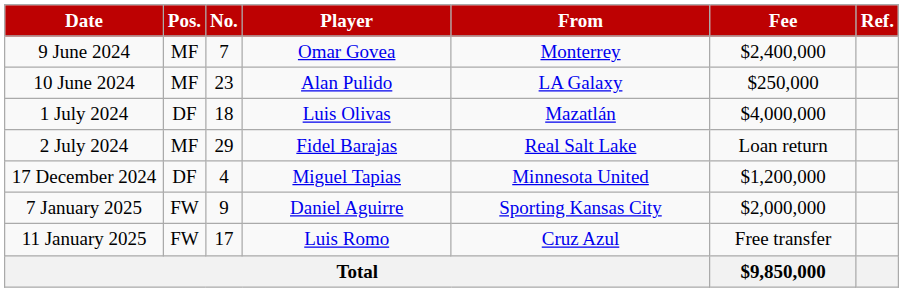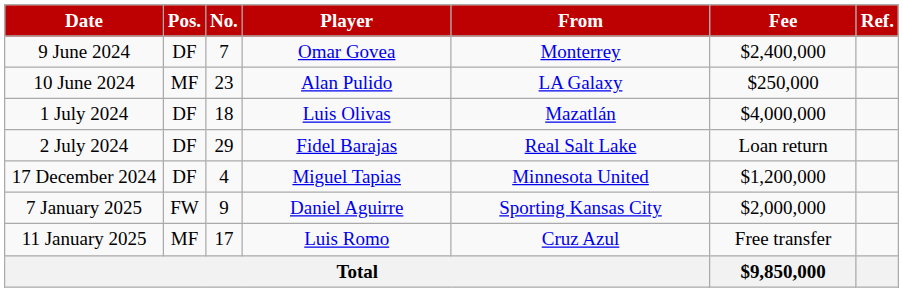 <table class="wikitable" style="text-align:center; font-size:95%; ">
 <tr>
 <th style="background:#bd0102; color:#FFFFFF; width:120px;">Date</th>
 <th style="background:#bd0102; color:#FFFFFF; width:20px;">Pos.</th>
 <th style="background:#bd0102; color:#FFFFFF; width:20px;">No.</th>
 <th style="background:#bd0102; color:#FFFFFF; width:160px;">Player</th>
 <th style="background:#bd0102; color:#FFFFFF; width:200px;">From</th>
 <th style="background:#bd0102; color:#FFFFFF; width:110px;">Fee</th>
 <th style="background:#bd0102; color:#FFFFFF; width:25px;">Ref.</th>
 </tr>
 <tr>
 <td>9 June 2024</td>
-<td>MF</td>
+<td>DF</td>
 <td>7</td>
 <td> <a href='#'>Omar Govea</a></td>
 <td><a href='#'>Monterrey</a></td>
 <td>$2,400,000</td>
 <td></td>
 </tr>
 <tr>
 <td>10 June 2024</td>
 <td>MF</td>
 <td>23</td>
 <td> <a href='#'>Alan Pulido</a></td>
 <td> <a href='#'>LA Galaxy</a></td>
 <td>$250,000</td>
 <td></td>
 </tr>
 <tr>
 <td>1 July 2024</td>
 <td>DF</td>
 <td>18</td>
 <td> <a href='#'>Luis Olivas</a></td>
 <td><a href='#'>Mazatlán</a></td>
 <td>$4,000,000</td>
 <td></td>
 </tr>
 <tr>
 <td>2 July 2024</td>
-<td>MF</td>
+<td>DF</td>
 <td>29</td>
 <td> <a href='#'>Fidel Barajas</a></td>
 <td> <a href='#'>Real Salt Lake</a></td>
 <td>Loan return</td>
 <td></td>
 </tr>
 <tr>
 <td>17 December 2024</td>
 <td>DF</td>
 <td>4</td>
 <td> <a href='#'>Miguel Tapias</a></td>
 <td> <a href='#'>Minnesota United</a></td>
 <td>$1,200,000</td>
 <td></td>
 </tr>
 <tr>
 <td>7 January 2025</td>
 <td>FW</td>
 <td>9</td>
 <td> <a href='#'>Daniel Aguirre</a></td>
 <td> <a href='#'>Sporting Kansas City</a></td>
 <td>$2,000,000</td>
 <td></td>
 </tr>
 <tr>
 <td>11 January 2025</td>
-<td>FW</td>
+<td>MF</td>
 <td>17</td>
 <td> <a href='#'>Luis Romo</a></td>
 <td><a href='#'>Cruz Azul</a></td>
 <td>Free transfer</td>
 <td></td>
 </tr>
 <tr>
 <th colspan="5">Total</th>
 <th colspan="1">$9,850,000</th>
 <th colspan="2"></th>
 </tr>
 </table>
